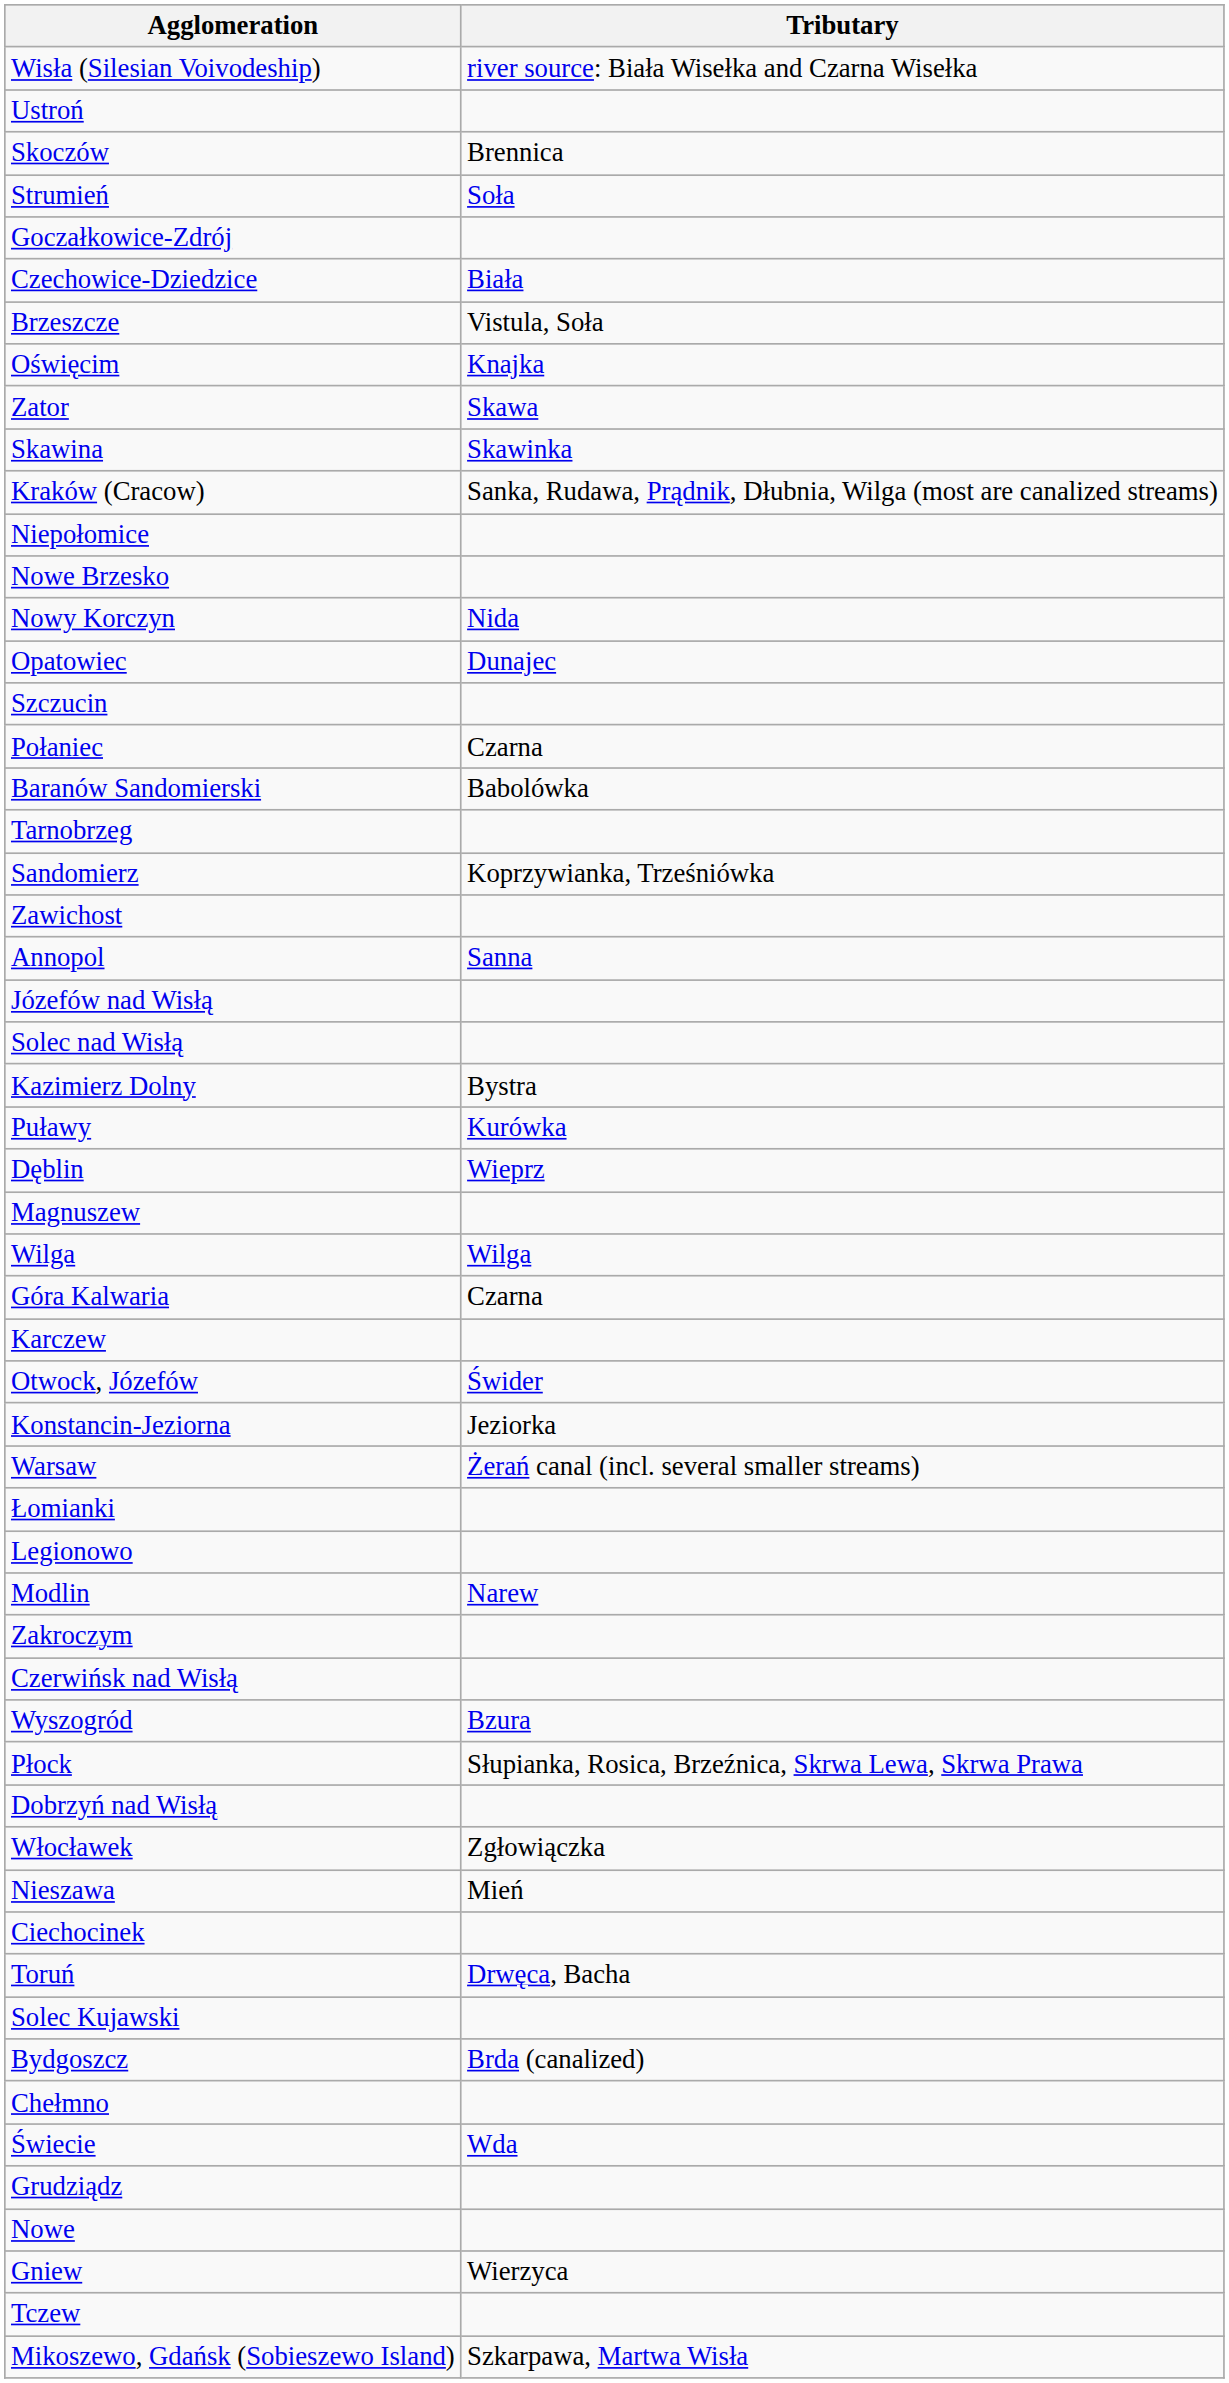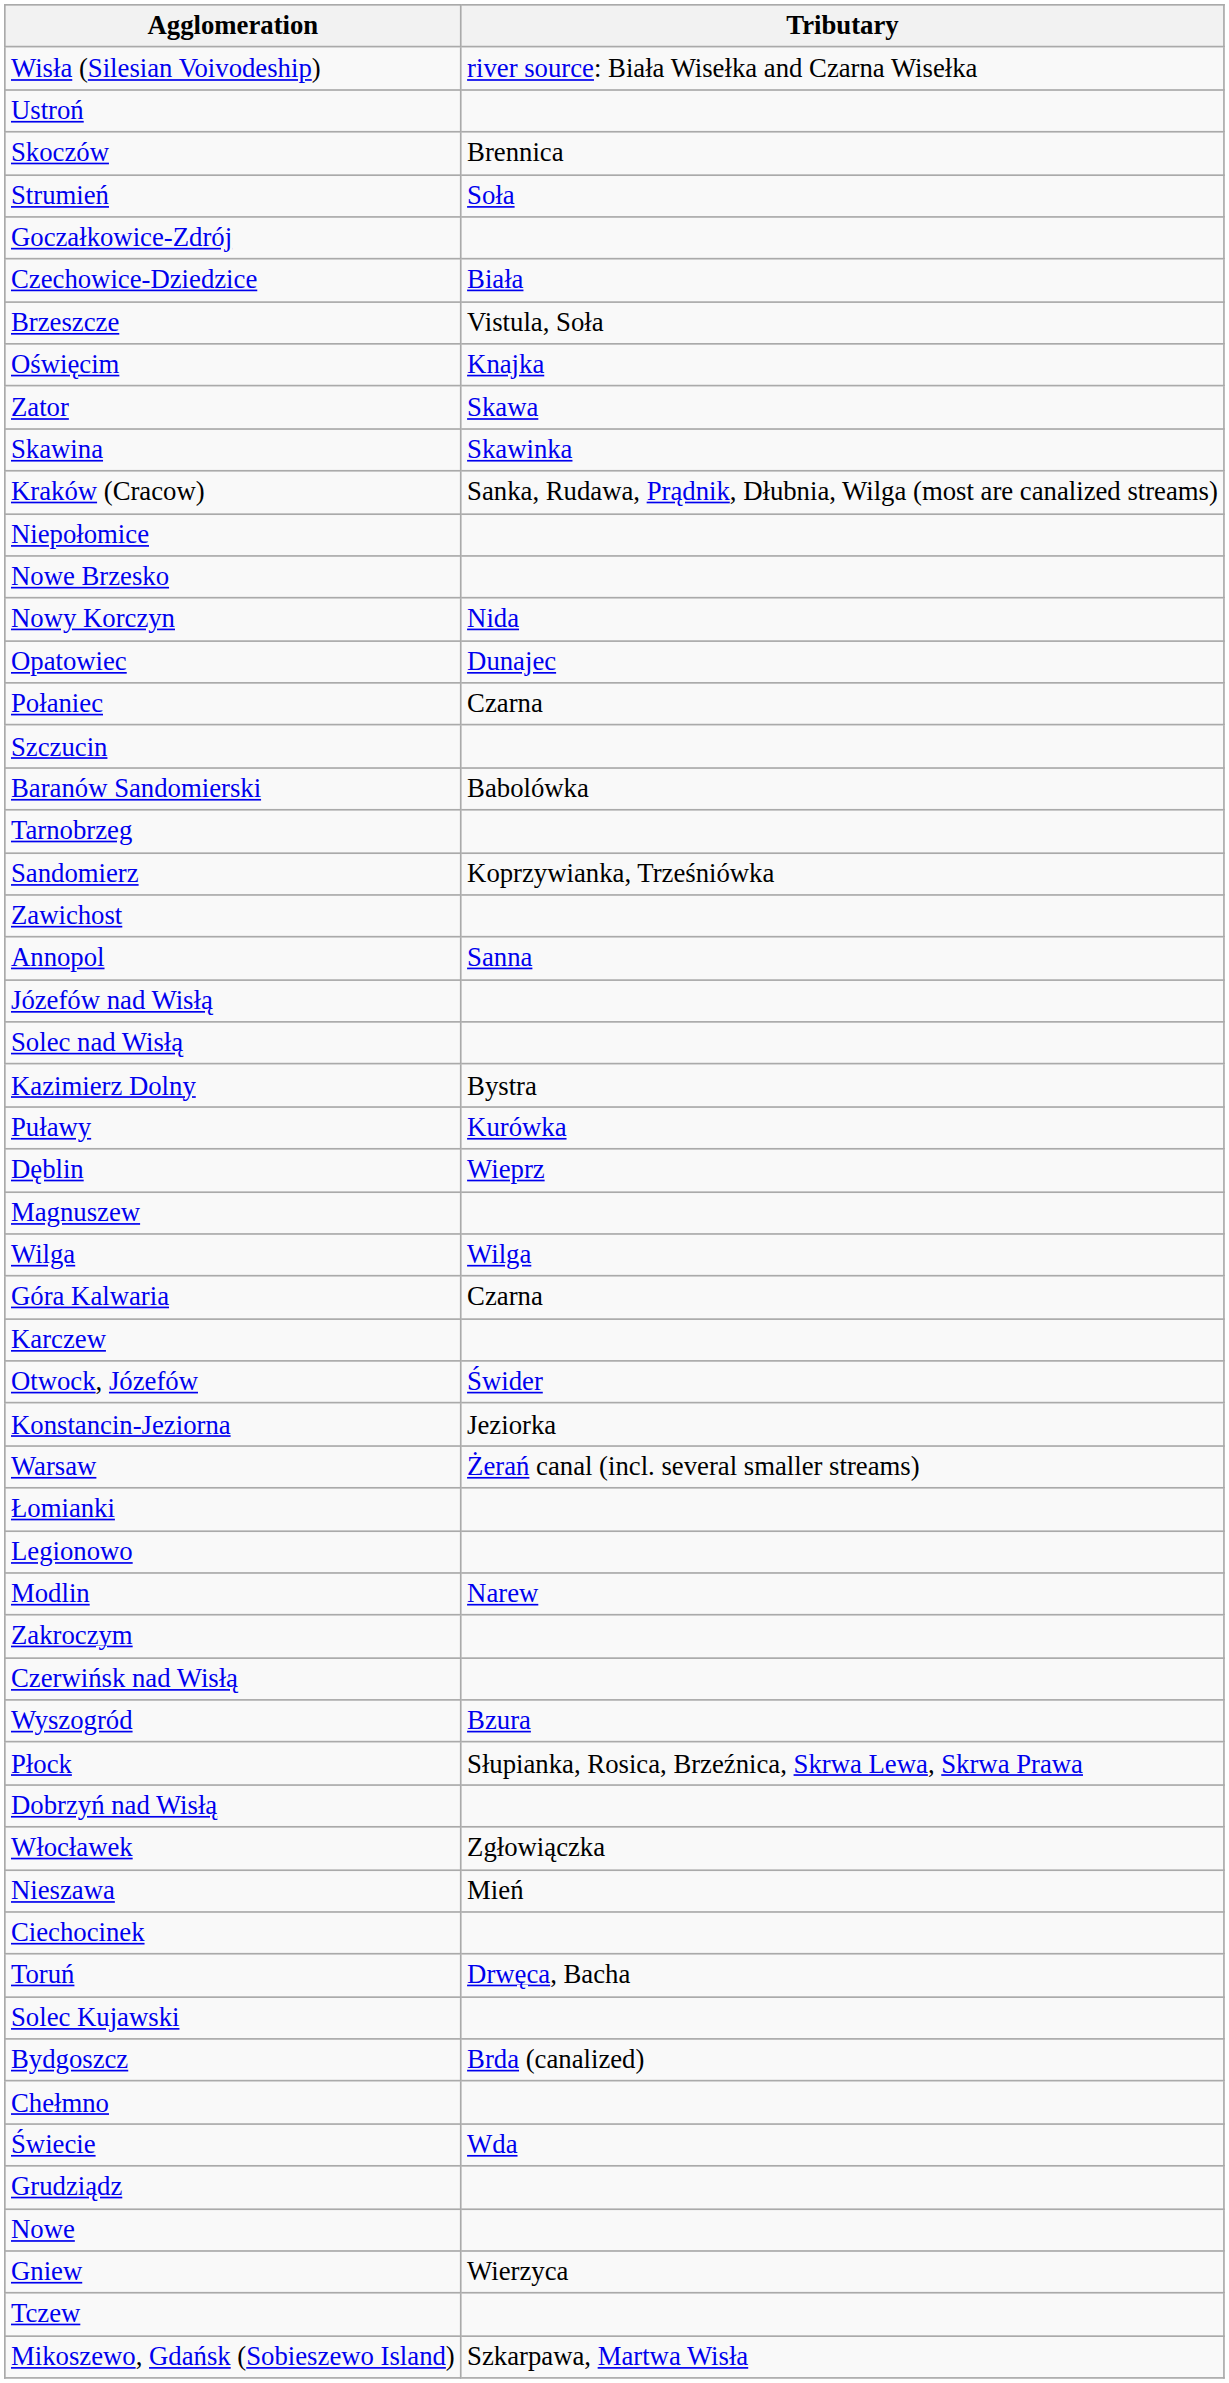 <table class="wikitable">
 <tr>
 <th>Agglomeration</th>
 <th>Tributary</th>
 </tr>
 <tr>
 <td><a href='#'>Wisła</a> (<a href='#'>Silesian Voivodeship</a>)</td>
 <td><a href='#'>river source</a>: Biała Wisełka and Czarna Wisełka</td>
 </tr>
 <tr>
 <td><a href='#'>Ustroń</a></td>
 <td></td>
 </tr>
 <tr>
 <td><a href='#'>Skoczów</a></td>
 <td>Brennica</td>
 </tr>
 <tr>
 <td><a href='#'>Strumień</a></td>
 <td><a href='#'>Soła</a></td>
 </tr>
 <tr>
 <td><a href='#'>Goczałkowice-Zdrój</a></td>
 <td></td>
 </tr>
 <tr>
 <td><a href='#'>Czechowice-Dziedzice</a></td>
 <td><a href='#'>Biała</a></td>
 </tr>
 <tr>
 <td><a href='#'>Brzeszcze</a></td>
 <td>Vistula, Soła</td>
 </tr>
 <tr>
 <td><a href='#'>Oświęcim</a></td>
 <td><a href='#'>Knajka</a></td>
 </tr>
 <tr>
 <td><a href='#'>Zator</a></td>
 <td><a href='#'>Skawa</a></td>
 </tr>
 <tr>
 <td><a href='#'>Skawina</a></td>
 <td><a href='#'>Skawinka</a></td>
 </tr>
 <tr>
 <td><a href='#'>Kraków</a> (Cracow)</td>
 <td>Sanka, Rudawa, <a href='#'>Prądnik</a>, Dłubnia, Wilga (most are canalized streams)</td>
 </tr>
 <tr>
 <td><a href='#'>Niepołomice</a></td>
 <td></td>
 </tr>
 <tr>
 <td><a href='#'>Nowe Brzesko</a></td>
 <td></td>
 </tr>
 <tr>
 <td><a href='#'>Nowy Korczyn</a></td>
 <td><a href='#'>Nida</a></td>
 </tr>
 <tr>
 <td><a href='#'>Opatowiec</a></td>
 <td><a href='#'>Dunajec</a></td>
 </tr>
 <tr>
+<td><a href='#'>Połaniec</a></td>
+<td>Czarna</td>
+</tr>
+<tr>
 <td><a href='#'>Szczucin</a></td>
 <td></td>
-</tr>
-<tr>
-<td><a href='#'>Połaniec</a></td>
-<td>Czarna</td>
 </tr>
 <tr>
 <td><a href='#'>Baranów Sandomierski</a></td>
 <td>Babolówka</td>
 </tr>
 <tr>
 <td><a href='#'>Tarnobrzeg</a></td>
 <td></td>
 </tr>
 <tr>
 <td><a href='#'>Sandomierz</a></td>
 <td>Koprzywianka, Trześniówka</td>
 </tr>
 <tr>
 <td><a href='#'>Zawichost</a></td>
 <td></td>
 </tr>
 <tr>
 <td><a href='#'>Annopol</a></td>
 <td><a href='#'>Sanna</a></td>
 </tr>
 <tr>
 <td><a href='#'>Józefów nad Wisłą</a></td>
 <td></td>
 </tr>
 <tr>
 <td><a href='#'>Solec nad Wisłą</a></td>
 <td></td>
 </tr>
 <tr>
 <td><a href='#'>Kazimierz Dolny</a></td>
 <td>Bystra</td>
 </tr>
 <tr>
 <td><a href='#'>Puławy</a></td>
 <td><a href='#'>Kurówka</a></td>
 </tr>
 <tr>
 <td><a href='#'>Dęblin</a></td>
 <td><a href='#'>Wieprz</a></td>
 </tr>
 <tr>
 <td><a href='#'>Magnuszew</a></td>
 <td></td>
 </tr>
 <tr>
 <td><a href='#'>Wilga</a></td>
 <td><a href='#'>Wilga</a></td>
 </tr>
 <tr>
 <td><a href='#'>Góra Kalwaria</a></td>
 <td>Czarna</td>
 </tr>
 <tr>
 <td><a href='#'>Karczew</a></td>
 <td></td>
 </tr>
 <tr>
 <td><a href='#'>Otwock</a>, <a href='#'>Józefów</a></td>
 <td><a href='#'>Świder</a></td>
 </tr>
 <tr>
 <td><a href='#'>Konstancin-Jeziorna</a></td>
 <td>Jeziorka</td>
 </tr>
 <tr>
 <td><a href='#'>Warsaw</a></td>
 <td><a href='#'>Żerań</a> canal (incl. several smaller streams)</td>
 </tr>
 <tr>
 <td><a href='#'>Łomianki</a></td>
 <td></td>
 </tr>
 <tr>
 <td><a href='#'>Legionowo</a></td>
 <td></td>
 </tr>
 <tr>
 <td><a href='#'>Modlin</a></td>
 <td><a href='#'>Narew</a></td>
 </tr>
 <tr>
 <td><a href='#'>Zakroczym</a></td>
 <td></td>
 </tr>
 <tr>
 <td><a href='#'>Czerwińsk nad Wisłą</a></td>
 <td></td>
 </tr>
 <tr>
 <td><a href='#'>Wyszogród</a></td>
 <td><a href='#'>Bzura</a></td>
 </tr>
 <tr>
 <td><a href='#'>Płock</a></td>
 <td>Słupianka, Rosica, Brzeźnica, <a href='#'>Skrwa Lewa</a>, <a href='#'>Skrwa Prawa</a></td>
 </tr>
 <tr>
 <td><a href='#'>Dobrzyń nad Wisłą</a></td>
 <td></td>
 </tr>
 <tr>
 <td><a href='#'>Włocławek</a></td>
 <td>Zgłowiączka</td>
 </tr>
 <tr>
 <td><a href='#'>Nieszawa</a></td>
 <td>Mień</td>
 </tr>
 <tr>
 <td><a href='#'>Ciechocinek</a></td>
 <td></td>
 </tr>
 <tr>
 <td><a href='#'>Toruń</a></td>
 <td><a href='#'>Drwęca</a>, Bacha</td>
 </tr>
 <tr>
 <td><a href='#'>Solec Kujawski</a></td>
 <td></td>
 </tr>
 <tr>
 <td><a href='#'>Bydgoszcz</a></td>
 <td><a href='#'>Brda</a> (canalized)</td>
 </tr>
 <tr>
 <td><a href='#'>Chełmno</a></td>
 <td></td>
 </tr>
 <tr>
 <td><a href='#'>Świecie</a></td>
 <td><a href='#'>Wda</a></td>
 </tr>
 <tr>
 <td><a href='#'>Grudziądz</a></td>
 <td></td>
 </tr>
 <tr>
 <td><a href='#'>Nowe</a></td>
 <td></td>
 </tr>
 <tr>
 <td><a href='#'>Gniew</a></td>
 <td>Wierzyca</td>
 </tr>
 <tr>
 <td><a href='#'>Tczew</a></td>
 <td></td>
 </tr>
 <tr>
 <td><a href='#'>Mikoszewo</a>, <a href='#'>Gdańsk</a> (<a href='#'>Sobieszewo Island</a>)</td>
 <td>Szkarpawa, <a href='#'>Martwa Wisła</a></td>
 </tr>
 </table>
